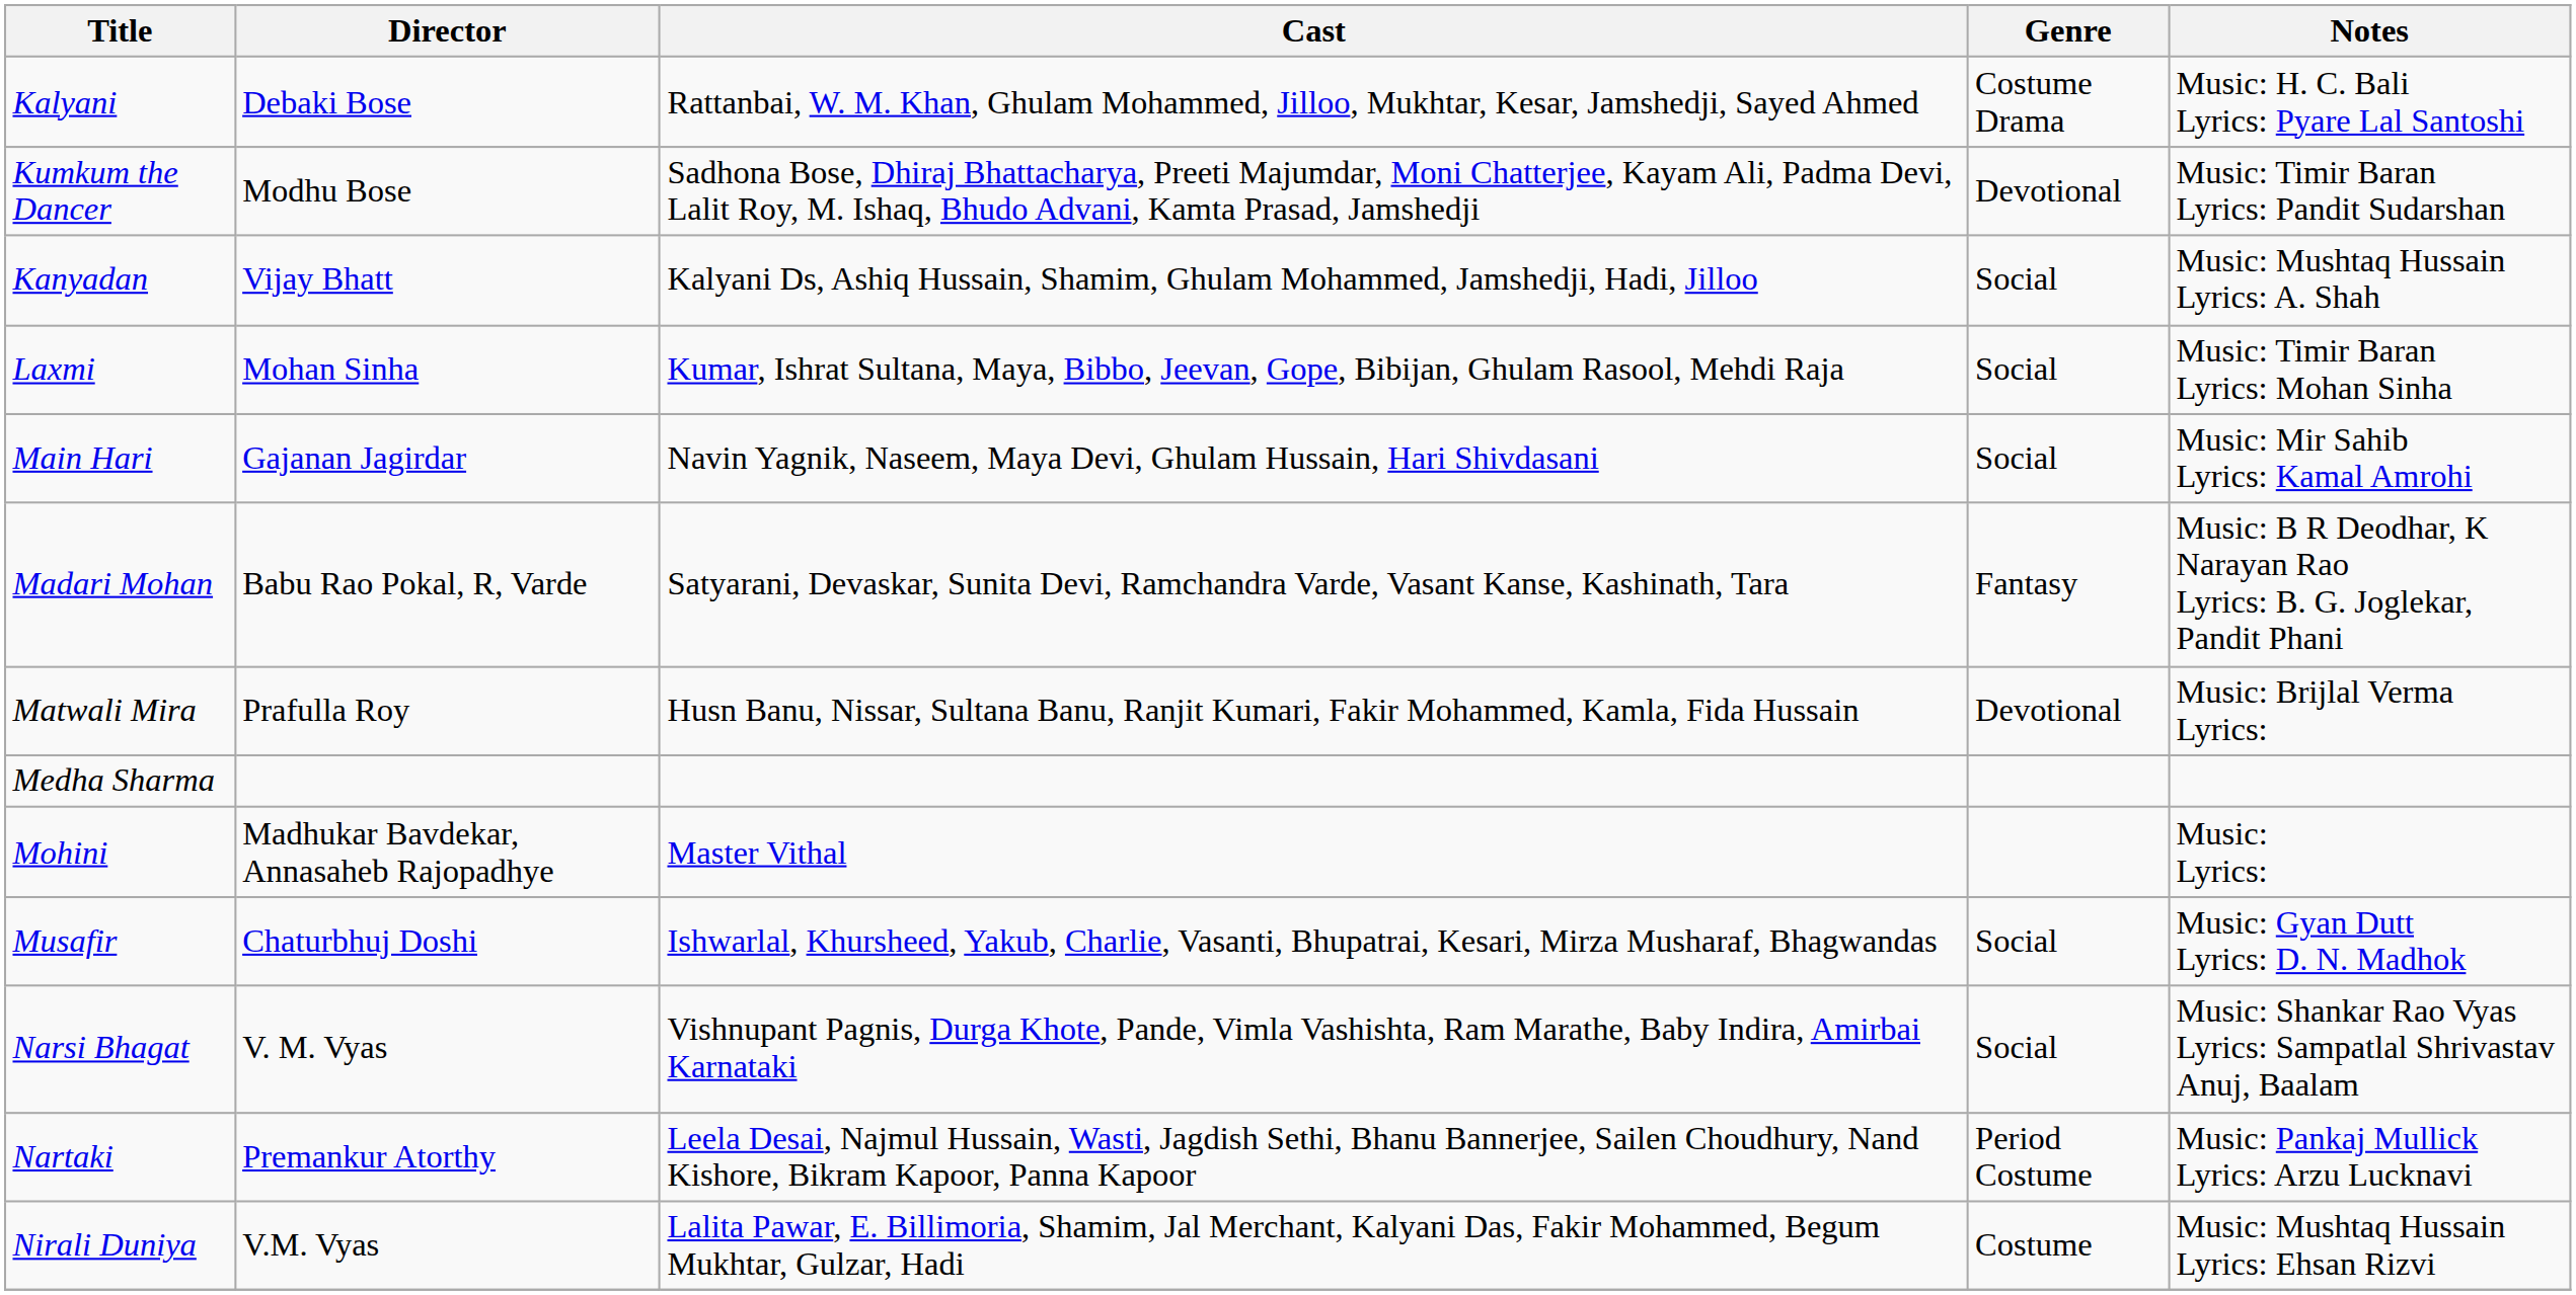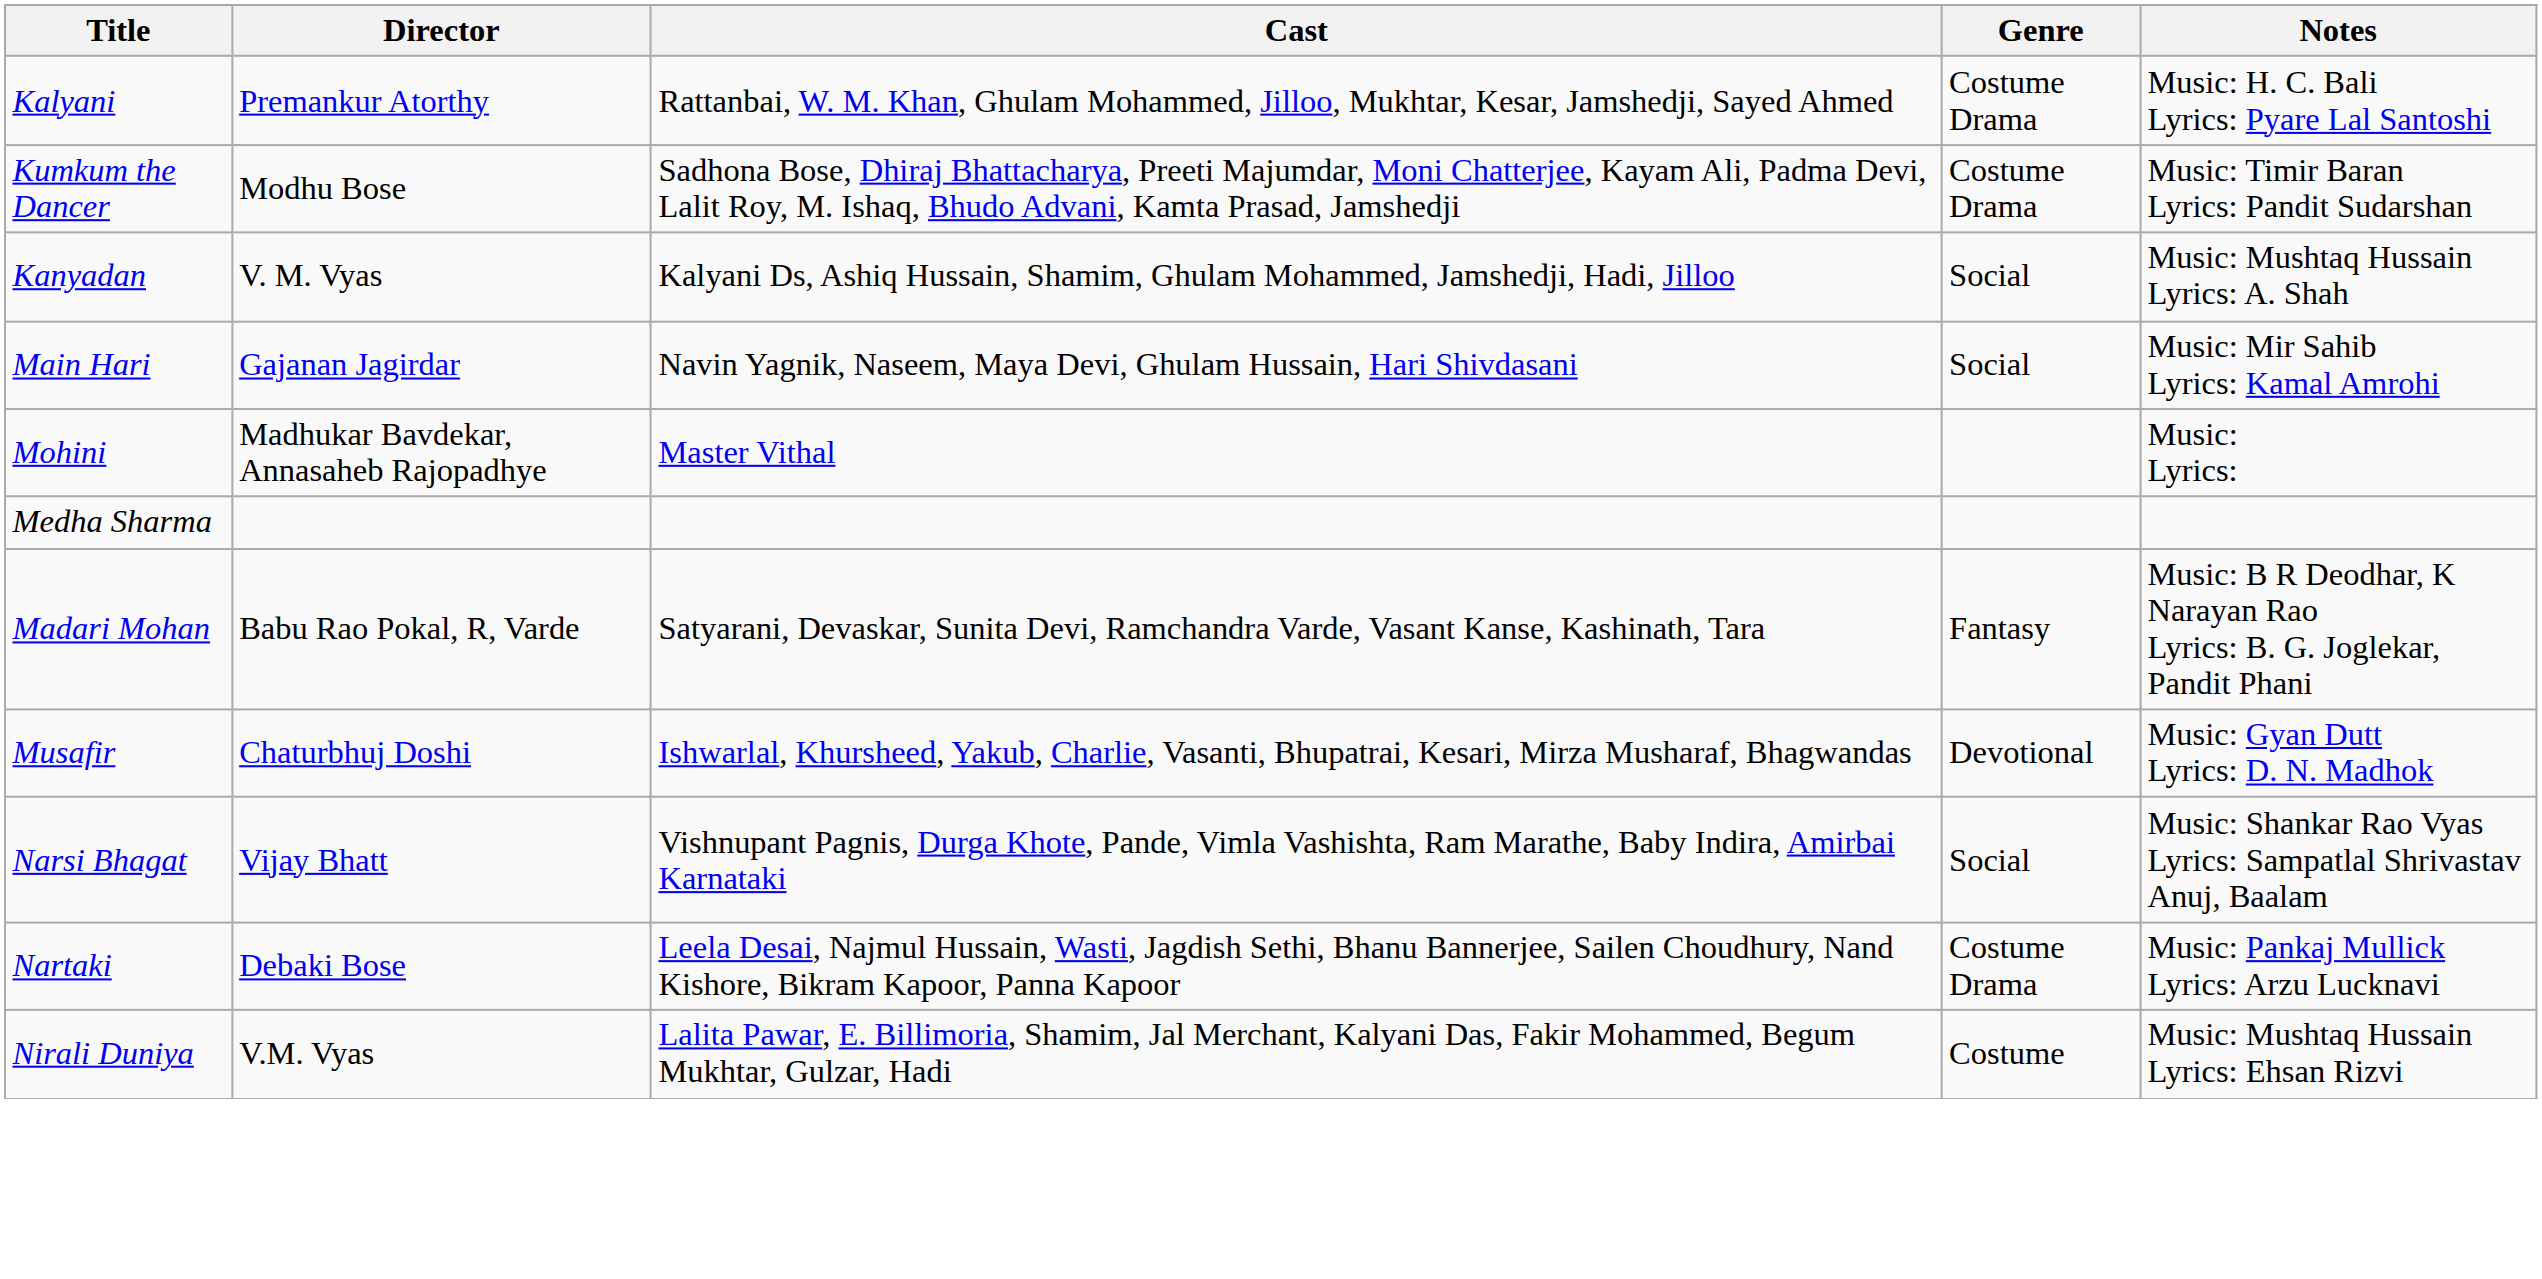 <table class="wikitable">
 <tr>
 <th>Title</th>
 <th>Director</th>
 <th>Cast</th>
 <th>Genre</th>
 <th>Notes</th>
 </tr>
 <tr>
 <td><em><a href='#'>Kalyani</a> </em></td>
-<td><a href='#'>Debaki Bose</a></td>
+<td><a href='#'>Premankur Atorthy</a></td>
 <td>Rattanbai, <a href='#'>W. M. Khan</a>, Ghulam Mohammed, <a href='#'>Jilloo</a>, Mukhtar, Kesar, Jamshedji, Sayed Ahmed</td>
 <td>Costume Drama</td>
 <td>Music: H. C. Bali<br>Lyrics: <a href='#'>Pyare Lal Santoshi</a></td>
 </tr>
 <tr>
 <td><em><a href='#'>Kumkum the Dancer</a></em></td>
 <td>Modhu Bose</td>
 <td>Sadhona Bose, <a href='#'>Dhiraj Bhattacharya</a>, Preeti Majumdar, <a href='#'>Moni Chatterjee</a>, Kayam Ali, Padma Devi, Lalit Roy, M. Ishaq, <a href='#'>Bhudo Advani</a>, Kamta Prasad, Jamshedji</td>
-<td>Devotional</td>
+<td>Costume Drama</td>
 <td>Music: Timir Baran<br>Lyrics: Pandit Sudarshan</td>
 </tr>
 <tr>
 <td><em><a href='#'>Kanyadan</a></em></td>
-<td><a href='#'>Vijay Bhatt</a></td>
+<td>V. M. Vyas</td>
 <td>Kalyani Ds, Ashiq Hussain, Shamim, Ghulam Mohammed, Jamshedji, Hadi, <a href='#'>Jilloo</a></td>
 <td>Social</td>
 <td>Music: Mushtaq Hussain<br>Lyrics: A. Shah</td>
-</tr>
-<tr>
-<td><em><a href='#'>Laxmi</a></em></td>
-<td><a href='#'>Mohan Sinha</a></td>
-<td><a href='#'>Kumar</a>, Ishrat Sultana, Maya, <a href='#'>Bibbo</a>, <a href='#'>Jeevan</a>, <a href='#'>Gope</a>, Bibijan, Ghulam Rasool, Mehdi Raja</td>
-<td>Social</td>
-<td>Music: Timir Baran<br>Lyrics: Mohan Sinha</td>
 </tr>
 <tr>
 <td><em><a href='#'>Main Hari</a></em></td>
 <td><a href='#'>Gajanan Jagirdar</a></td>
 <td>Navin Yagnik, Naseem, Maya Devi, Ghulam Hussain, <a href='#'>Hari Shivdasani</a></td>
 <td>Social</td>
 <td>Music: Mir Sahib<br>Lyrics: <a href='#'>Kamal Amrohi</a></td>
 </tr>
 <tr>
-<td><em><a href='#'>Madari Mohan</a></em></td>
-<td>Babu Rao Pokal, R, Varde</td>
-<td>Satyarani, Devaskar, Sunita Devi, Ramchandra Varde, Vasant Kanse, Kashinath, Tara</td>
-<td>Fantasy</td>
-<td>Music:  B R Deodhar, K Narayan Rao<br>Lyrics: B. G. Joglekar, Pandit Phani</td>
-</tr>
-<tr>
-<td><em>Matwali Mira</em></td>
-<td>Prafulla Roy</td>
-<td>Husn Banu, Nissar, Sultana Banu, Ranjit Kumari, Fakir Mohammed, Kamla, Fida Hussain</td>
-<td>Devotional</td>
-<td>Music: Brijlal Verma<br>Lyrics:</td>
+<td><em><a href='#'>Mohini</a></em></td>
+<td>Madhukar Bavdekar, Annasaheb Rajopadhye</td>
+<td><a href='#'>Master Vithal</a></td>
+<td></td>
+<td>Music: <br>Lyrics:</td>
 </tr>
 <tr>
 <td><em>Medha Sharma</em></td>
 <td></td>
 <td></td>
 <td></td>
 <td></td>
 </tr>
 <tr>
-<td><em><a href='#'>Mohini</a></em></td>
-<td>Madhukar Bavdekar, Annasaheb Rajopadhye</td>
-<td><a href='#'>Master Vithal</a></td>
-<td></td>
-<td>Music: <br>Lyrics:</td>
+<td><em><a href='#'>Madari Mohan</a></em></td>
+<td>Babu Rao Pokal, R, Varde</td>
+<td>Satyarani, Devaskar, Sunita Devi, Ramchandra Varde, Vasant Kanse, Kashinath, Tara</td>
+<td>Fantasy</td>
+<td>Music:  B R Deodhar, K Narayan Rao<br>Lyrics: B. G. Joglekar, Pandit Phani</td>
 </tr>
 <tr>
 <td><em><a href='#'>Musafir</a></em></td>
 <td><a href='#'>Chaturbhuj Doshi</a></td>
 <td><a href='#'>Ishwarlal</a>, <a href='#'>Khursheed</a>, <a href='#'>Yakub</a>, <a href='#'>Charlie</a>, Vasanti, Bhupatrai, Kesari, Mirza Musharaf, Bhagwandas</td>
-<td>Social</td>
+<td>Devotional</td>
 <td>Music: <a href='#'>Gyan Dutt</a><br>Lyrics: <a href='#'>D. N. Madhok</a></td>
 </tr>
 <tr>
 <td><em><a href='#'>Narsi Bhagat</a></em></td>
-<td>V. M. Vyas</td>
+<td><a href='#'>Vijay Bhatt</a></td>
 <td>Vishnupant Pagnis, <a href='#'>Durga Khote</a>, Pande, Vimla Vashishta, Ram Marathe, Baby Indira, <a href='#'>Amirbai Karnataki</a></td>
 <td>Social</td>
 <td>Music: Shankar Rao Vyas<br>Lyrics: Sampatlal Shrivastav Anuj, Baalam</td>
 </tr>
 <tr>
 <td><em><a href='#'>Nartaki</a></em></td>
-<td><a href='#'>Premankur Atorthy</a></td>
+<td><a href='#'>Debaki Bose</a></td>
 <td><a href='#'>Leela Desai</a>, Najmul Hussain, <a href='#'>Wasti</a>, Jagdish Sethi, Bhanu Bannerjee, Sailen Choudhury, Nand Kishore, Bikram Kapoor, Panna Kapoor</td>
-<td>Period Costume</td>
+<td>Costume Drama</td>
 <td>Music: <a href='#'>Pankaj Mullick</a><br>Lyrics: Arzu Lucknavi</td>
 </tr>
 <tr>
 <td><em><a href='#'>Nirali Duniya</a></em></td>
 <td>V.M. Vyas</td>
 <td><a href='#'>Lalita Pawar</a>, <a href='#'>E. Billimoria</a>, Shamim, Jal Merchant, Kalyani Das, Fakir Mohammed, Begum Mukhtar, Gulzar, Hadi</td>
 <td>Costume</td>
 <td>Music: Mushtaq Hussain<br>Lyrics: Ehsan Rizvi</td>
 </tr>
 <tr>
 </tr>
 </table>
